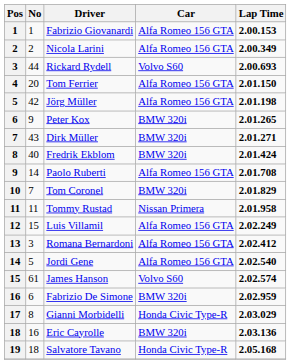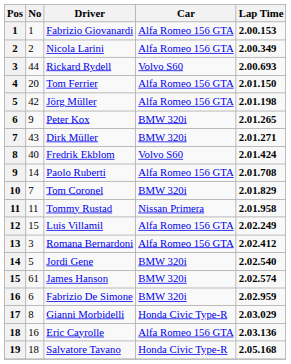 <table class="wikitable" style="font-size: 85%;">
 <tr>
 <th>Pos</th>
 <th>No</th>
 <th>Driver</th>
 <th>Car</th>
 <th>Lap Time</th>
 </tr>
 <tr>
 <th>1</th>
 <td>1</td>
 <td> <a href='#'>Fabrizio Giovanardi</a></td>
 <td><a href='#'>Alfa Romeo 156 GTA</a></td>
 <td><strong>2.00.153</strong></td>
 </tr>
 <tr>
 <th>2</th>
 <td>2</td>
 <td> <a href='#'>Nicola Larini</a></td>
 <td><a href='#'>Alfa Romeo 156 GTA</a></td>
 <td><strong>2.00.349</strong></td>
 </tr>
 <tr>
 <th>3</th>
 <td>44</td>
 <td> <a href='#'>Rickard Rydell</a></td>
 <td><a href='#'>Volvo S60</a></td>
 <td><strong>2.00.693</strong></td>
 </tr>
 <tr>
 <th>4</th>
 <td>20</td>
 <td> <a href='#'>Tom Ferrier</a></td>
 <td><a href='#'>Alfa Romeo 156 GTA</a></td>
 <td><strong>2.01.150</strong></td>
 </tr>
 <tr>
 <th>5</th>
 <td>42</td>
 <td> <a href='#'>Jörg Müller</a></td>
 <td><a href='#'>Alfa Romeo 156 GTA</a></td>
 <td><strong>2.01.198</strong></td>
 </tr>
 <tr>
 <th>6</th>
 <td>9</td>
 <td> <a href='#'>Peter Kox</a></td>
 <td><a href='#'>BMW 320i</a></td>
 <td><strong>2.01.265</strong></td>
 </tr>
 <tr>
 <th>7</th>
 <td>43</td>
 <td> <a href='#'>Dirk Müller</a></td>
 <td><a href='#'>BMW 320i</a></td>
 <td><strong>2.01.271</strong></td>
 </tr>
 <tr>
 <th>8</th>
 <td>40</td>
 <td> <a href='#'>Fredrik Ekblom</a></td>
-<td><a href='#'>BMW 320i</a></td>
+<td><a href='#'>Volvo S60</a></td>
 <td><strong>2.01.424</strong></td>
 </tr>
 <tr>
 <th>9</th>
 <td>14</td>
 <td> <a href='#'>Paolo Ruberti</a></td>
 <td><a href='#'>Alfa Romeo 156 GTA</a></td>
 <td><strong>2.01.708</strong></td>
 </tr>
 <tr>
 <th>10</th>
 <td>7</td>
 <td> <a href='#'>Tom Coronel</a></td>
 <td><a href='#'>BMW 320i</a></td>
 <td><strong>2.01.829</strong></td>
 </tr>
 <tr>
 <th>11</th>
 <td>11</td>
 <td> <a href='#'>Tommy Rustad</a></td>
 <td><a href='#'>Nissan Primera</a></td>
 <td><strong>2.01.958</strong></td>
 </tr>
 <tr>
 <th>12</th>
 <td>15</td>
 <td> <a href='#'>Luis Villamil</a></td>
 <td><a href='#'>Alfa Romeo 156 GTA</a></td>
 <td><strong>2.02.249</strong></td>
 </tr>
 <tr>
 <th>13</th>
 <td>3</td>
 <td> <a href='#'>Romana Bernardoni</a></td>
 <td><a href='#'>Alfa Romeo 156 GTA</a></td>
 <td><strong>2.02.412</strong></td>
 </tr>
 <tr>
 <th>14</th>
 <td>5</td>
 <td> <a href='#'>Jordi Gene</a></td>
-<td><a href='#'>Alfa Romeo 156 GTA</a></td>
+<td><a href='#'>BMW 320i</a></td>
 <td><strong>2.02.540</strong></td>
 </tr>
 <tr>
 <th>15</th>
 <td>61</td>
 <td> <a href='#'>James Hanson</a></td>
-<td><a href='#'>Volvo S60</a></td>
+<td><a href='#'>BMW 320i</a></td>
 <td><strong>2.02.574</strong></td>
 </tr>
 <tr>
 <th>16</th>
 <td>6</td>
 <td> <a href='#'>Fabrizio De Simone</a></td>
 <td><a href='#'>BMW 320i</a></td>
 <td><strong>2.02.959</strong></td>
 </tr>
 <tr>
 <th>17</th>
 <td>8</td>
 <td> <a href='#'>Gianni Morbidelli</a></td>
 <td><a href='#'>Honda Civic Type-R</a></td>
 <td><strong>2.03.029</strong></td>
 </tr>
 <tr>
 <th>18</th>
 <td>16</td>
 <td> <a href='#'>Eric Cayrolle</a></td>
-<td><a href='#'>BMW 320i</a></td>
+<td><a href='#'>Alfa Romeo 156 GTA</a></td>
 <td><strong>2.03.136</strong></td>
 </tr>
 <tr>
 <th>19</th>
 <td>18</td>
 <td> <a href='#'>Salvatore Tavano</a></td>
 <td><a href='#'>Honda Civic Type-R</a></td>
 <td><strong>2.05.168</strong></td>
 </tr>
 <tr>
 </tr>
 </table>
